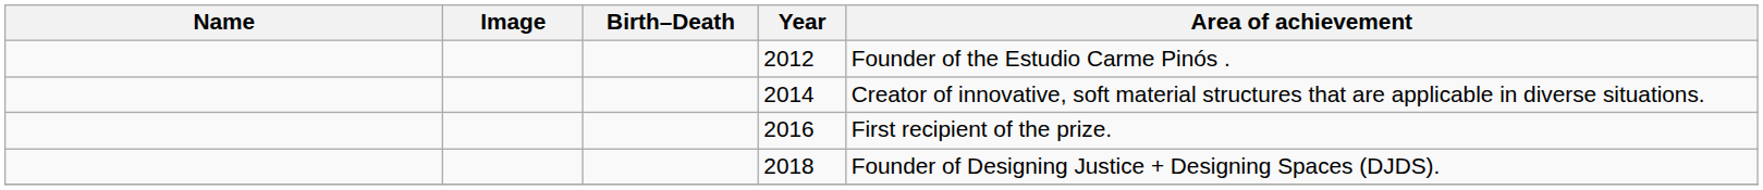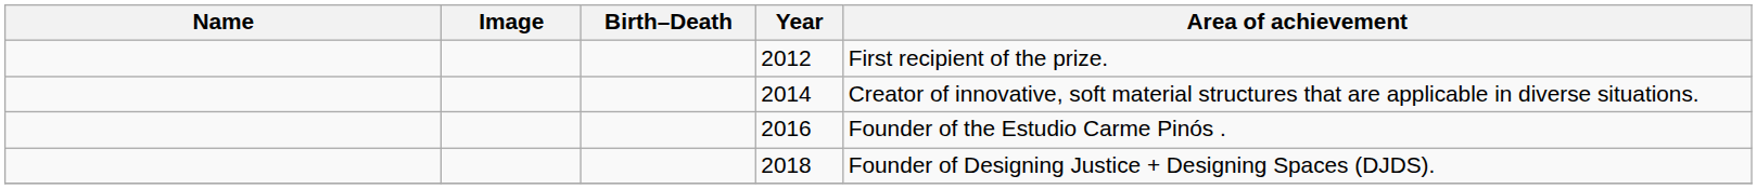 <table style="width:98%" class="wikitable sortable">
 <tr>
 <th scope="col" width="25%"><strong>Name</strong></th>
 <th scope="col" class="unsortable" width="8%"><strong>Image</strong></th>
 <th scope="col" width="10%"><strong>Birth–Death</strong></th>
 <th scope="col" width="5%"><strong>Year</strong></th>
 <th scope="col" class="unsortable"><strong>Area of achievement</strong></th>
 </tr>
 <tr>
 <td scope="row"></td>
 <td></td>
 <td></td>
 <td>2012</td>
-<td>Founder of the Estudio Carme Pinós .</td>
+<td>First recipient of the prize.</td>
 </tr>
 <tr>
 <td scope="row"></td>
 <td></td>
 <td></td>
 <td>2014</td>
 <td>Creator of innovative, soft material structures that are applicable in diverse situations.</td>
 </tr>
 <tr>
 <td></td>
 <td></td>
 <td></td>
 <td>2016</td>
-<td>First recipient of the prize.</td>
+<td>Founder of the Estudio Carme Pinós .</td>
 </tr>
 <tr>
 <td></td>
 <td></td>
 <td></td>
 <td>2018</td>
 <td>Founder of Designing Justice + Designing Spaces (DJDS).</td>
 </tr>
 <tr>
 </tr>
 </table>
